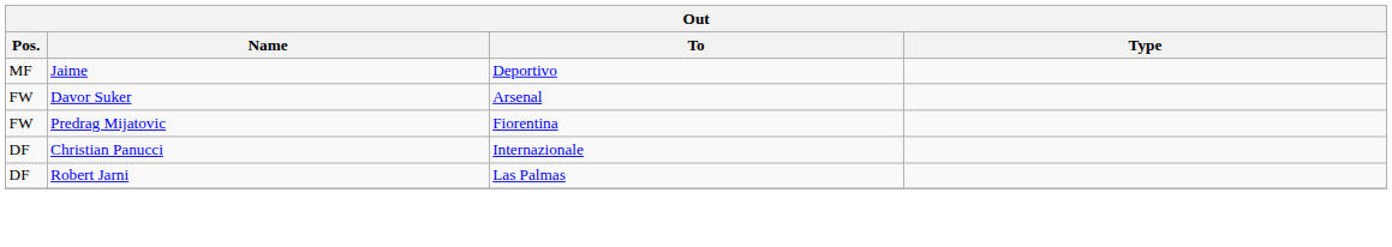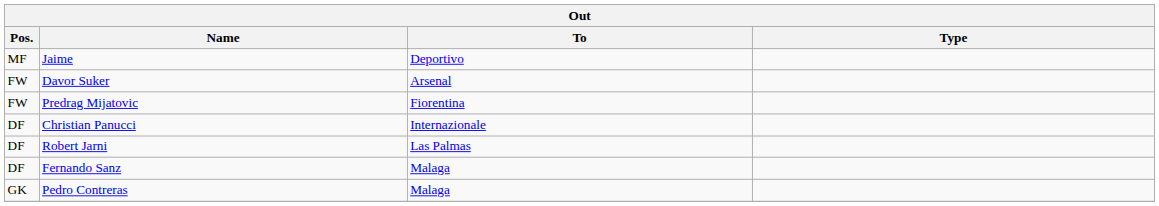 <table class="wikitable" style="font-size:90%;width:99%;">
 <tr>
 <th colspan="4">Out</th>
 </tr>
 <tr>
 <th width=3%>Pos.</th>
 <th width=32%>Name</th>
 <th width=30%>To</th>
 <th width=35%>Type</th>
 </tr>
 <tr>
 <td>MF</td>
 <td><a href='#'>Jaime</a></td>
 <td><a href='#'>Deportivo</a></td>
 <td></td>
 </tr>
 <tr>
 <td>FW</td>
 <td><a href='#'>Davor Suker</a></td>
 <td><a href='#'>Arsenal</a></td>
 <td></td>
 </tr>
 <tr>
 <td>FW</td>
 <td><a href='#'>Predrag Mijatovic</a></td>
 <td><a href='#'>Fiorentina</a></td>
 <td></td>
 </tr>
 <tr>
 <td>DF</td>
 <td><a href='#'>Christian Panucci</a></td>
 <td><a href='#'>Internazionale</a></td>
 <td></td>
 </tr>
 <tr>
 <td>DF</td>
 <td><a href='#'>Robert Jarni</a></td>
 <td><a href='#'>Las Palmas</a></td>
 <td></td>
 </tr>
 <tr>
+<td>DF</td>
+<td><a href='#'>Fernando Sanz</a></td>
+<td><a href='#'>Malaga</a></td>
+<td></td>
+</tr>
+<tr>
+<td>GK</td>
+<td><a href='#'>Pedro Contreras</a></td>
+<td><a href='#'>Malaga</a></td>
+<td></td>
+</tr>
+<tr>
 </tr>
 </table>
